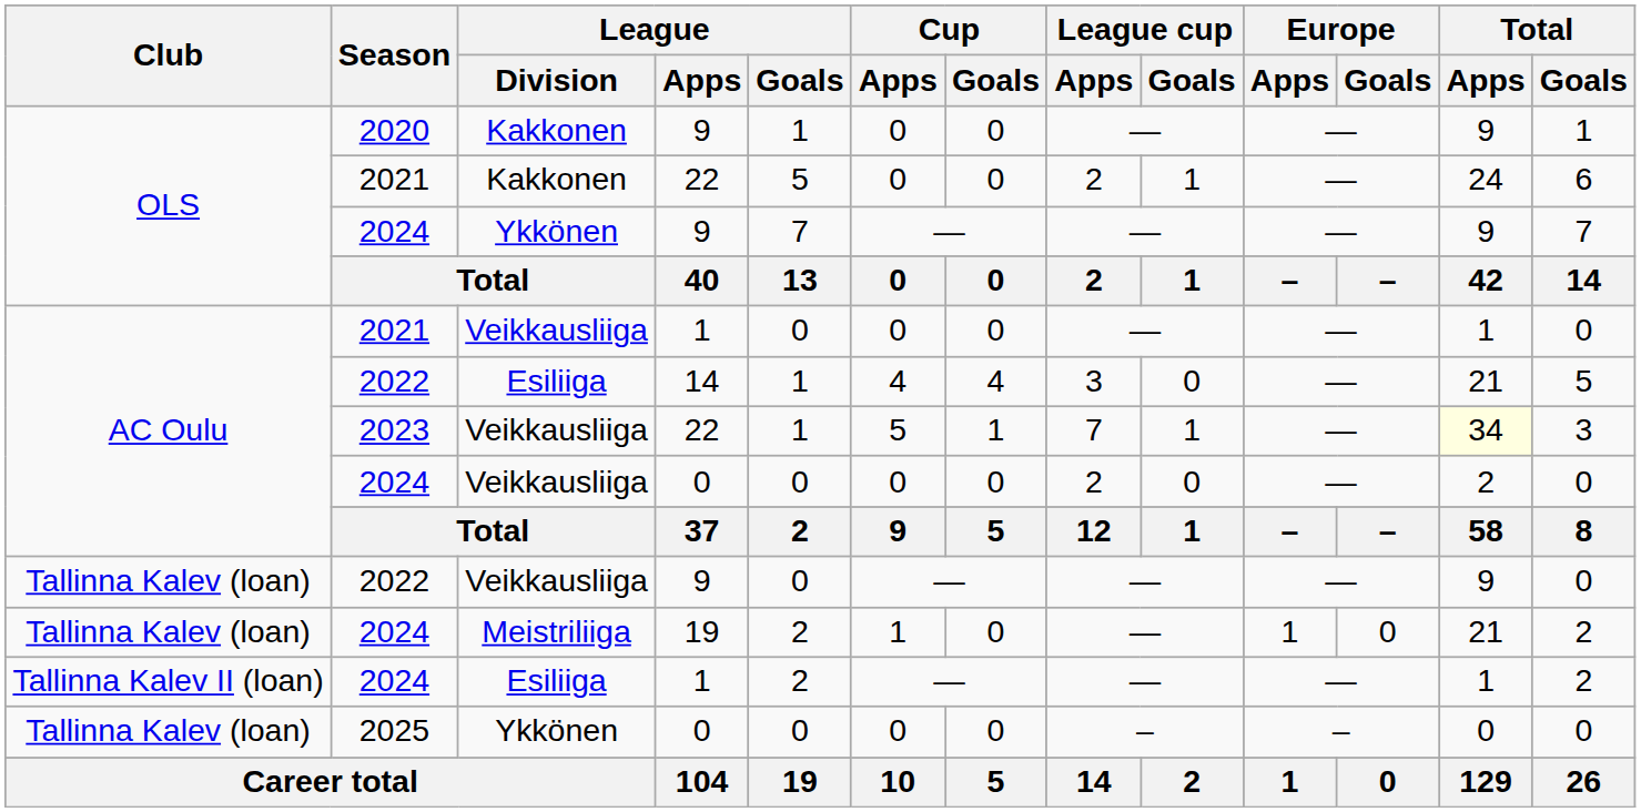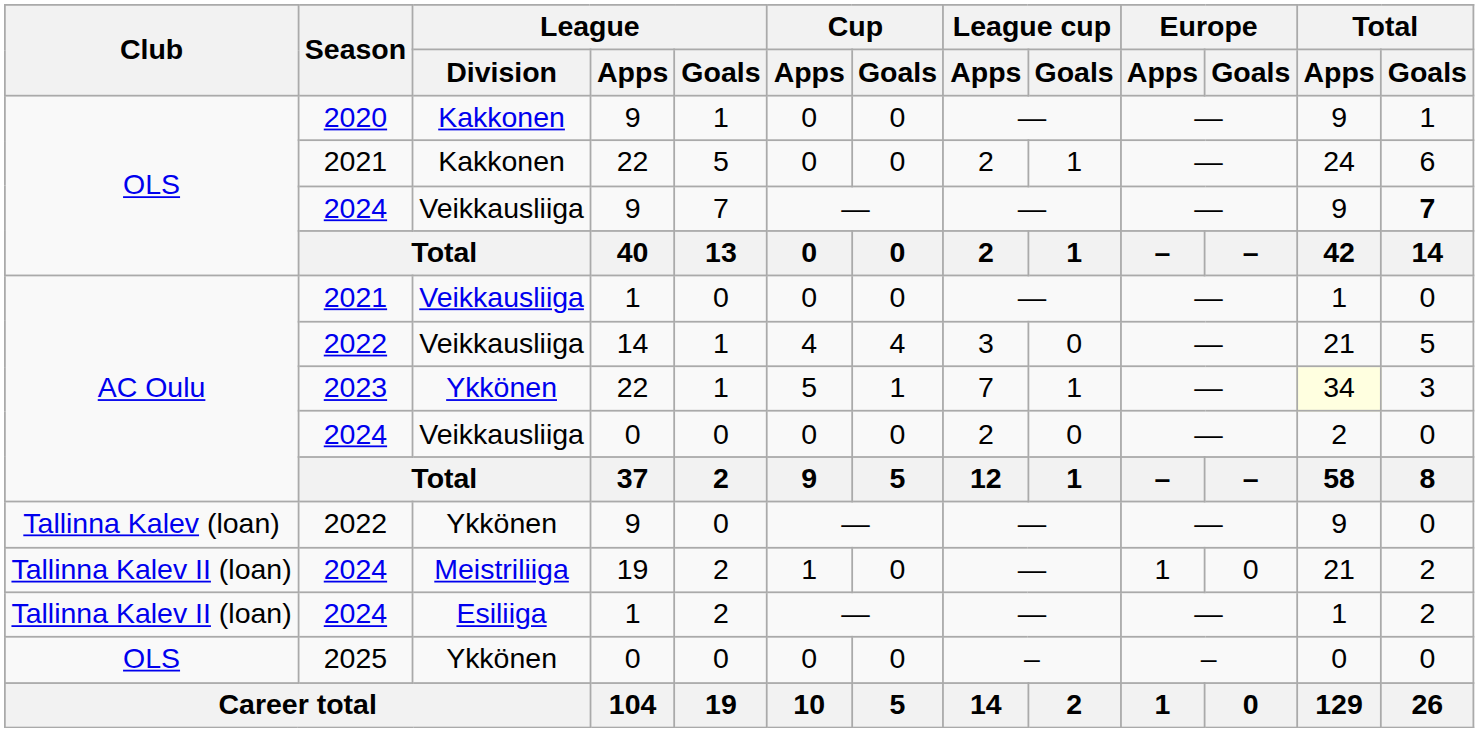 <table class="wikitable" style="text-align:center">
 <tr>
 <th rowspan="2">Club</th>
 <th rowspan="2">Season</th>
 <th colspan="3">League</th>
 <th colspan="2">Cup</th>
 <th colspan="2">League cup</th>
 <th colspan="2">Europe</th>
 <th colspan="2">Total</th>
 </tr>
 <tr>
 <th>Division</th>
 <th>Apps</th>
 <th>Goals</th>
 <th>Apps</th>
 <th>Goals</th>
 <th>Apps</th>
 <th>Goals</th>
 <th>Apps</th>
 <th>Goals</th>
 <th>Apps</th>
 <th>Goals</th>
 </tr>
 <tr>
 <td rowspan="4"><a href='#'>OLS</a></td>
 <td><a href='#'>2020</a></td>
 <td><a href='#'>Kakkonen</a></td>
 <td>9</td>
 <td>1</td>
 <td>0</td>
 <td>0</td>
 <td colspan="2">—</td>
 <td colspan="2">—</td>
 <td>9</td>
 <td>1</td>
 </tr>
 <tr>
 <td>2021</td>
 <td>Kakkonen</td>
 <td>22</td>
 <td>5</td>
 <td>0</td>
 <td>0</td>
 <td>2</td>
 <td>1</td>
 <td colspan="2">—</td>
 <td>24</td>
 <td>6</td>
 </tr>
 <tr>
 <td><a href='#'>2024</a></td>
-<td><a href='#'>Ykkönen</a></td>
+<td>Veikkausliiga</td>
 <td>9</td>
 <td>7</td>
 <td colspan="2">—</td>
 <td colspan="2">—</td>
 <td colspan="2">—</td>
 <td>9</td>
-<td>7</td>
+<td><strong>7</strong></td>
 </tr>
 <tr>
 <th colspan="2">Total</th>
 <th>40</th>
 <th>13</th>
 <th>0</th>
 <th>0</th>
 <th>2</th>
 <th>1</th>
 <th>–</th>
 <th>–</th>
 <th>42</th>
 <th>14</th>
 </tr>
 <tr>
 <td rowspan="5"><a href='#'>AC Oulu</a></td>
 <td><a href='#'>2021</a></td>
 <td><a href='#'>Veikkausliiga</a></td>
 <td>1</td>
 <td>0</td>
 <td>0</td>
 <td>0</td>
 <td colspan="2">—</td>
 <td colspan="2">—</td>
 <td>1</td>
 <td>0</td>
 </tr>
 <tr>
 <td><a href='#'>2022</a></td>
-<td><a href='#'>Esiliiga</a></td>
+<td>Veikkausliiga</td>
 <td>14</td>
 <td>1</td>
 <td>4</td>
 <td>4</td>
 <td>3</td>
 <td>0</td>
 <td colspan="2">—</td>
 <td>21</td>
 <td>5</td>
 </tr>
 <tr>
 <td><a href='#'>2023</a></td>
-<td>Veikkausliiga</td>
+<td><a href='#'>Ykkönen</a></td>
 <td>22</td>
 <td>1</td>
 <td>5</td>
 <td>1</td>
 <td>7</td>
 <td>1</td>
 <td colspan="2">—</td>
 <td style="background: lightyellow;">34</td>
 <td>3</td>
 </tr>
 <tr>
 <td><a href='#'>2024</a></td>
 <td>Veikkausliiga</td>
 <td>0</td>
 <td>0</td>
 <td>0</td>
 <td>0</td>
 <td>2</td>
 <td>0</td>
 <td colspan="2">—</td>
 <td>2</td>
 <td>0</td>
 </tr>
 <tr>
 <th colspan="2">Total</th>
 <th>37</th>
 <th>2</th>
 <th>9</th>
 <th>5</th>
 <th>12</th>
 <th>1</th>
 <th>–</th>
 <th>–</th>
 <th>58</th>
 <th>8</th>
 </tr>
 <tr>
 <td><a href='#'>Tallinna Kalev</a> (loan)</td>
 <td>2022</td>
-<td>Veikkausliiga</td>
+<td>Ykkönen</td>
 <td>9</td>
 <td>0</td>
 <td colspan="2">—</td>
 <td colspan="2">—</td>
 <td colspan="2">—</td>
 <td>9</td>
 <td>0</td>
 </tr>
 <tr>
-<td><a href='#'>Tallinna Kalev</a> (loan)</td>
+<td><a href='#'>Tallinna Kalev II</a> (loan)</td>
 <td><a href='#'>2024</a></td>
 <td><a href='#'>Meistriliiga</a></td>
 <td>19</td>
 <td>2</td>
 <td>1</td>
 <td>0</td>
 <td colspan="2">—</td>
 <td>1</td>
 <td>0</td>
 <td>21</td>
 <td>2</td>
 </tr>
 <tr>
 <td><a href='#'>Tallinna Kalev II</a> (loan)</td>
 <td><a href='#'>2024</a></td>
 <td><a href='#'>Esiliiga</a></td>
 <td>1</td>
 <td>2</td>
 <td colspan="2">—</td>
 <td colspan="2">—</td>
 <td colspan="2">—</td>
 <td>1</td>
 <td>2</td>
 </tr>
 <tr>
-<td><a href='#'>Tallinna Kalev</a> (loan)</td>
+<td><a href='#'>OLS</a></td>
 <td>2025</td>
 <td>Ykkönen</td>
 <td>0</td>
 <td>0</td>
 <td>0</td>
 <td>0</td>
 <td colspan=2>–</td>
 <td colspan=2>–</td>
 <td>0</td>
 <td>0</td>
 </tr>
 <tr>
 <th colspan="3">Career total</th>
 <th>104</th>
 <th>19</th>
 <th>10</th>
 <th>5</th>
 <th>14</th>
 <th>2</th>
 <th>1</th>
 <th>0</th>
 <th>129</th>
 <th>26</th>
 </tr>
 </table>
